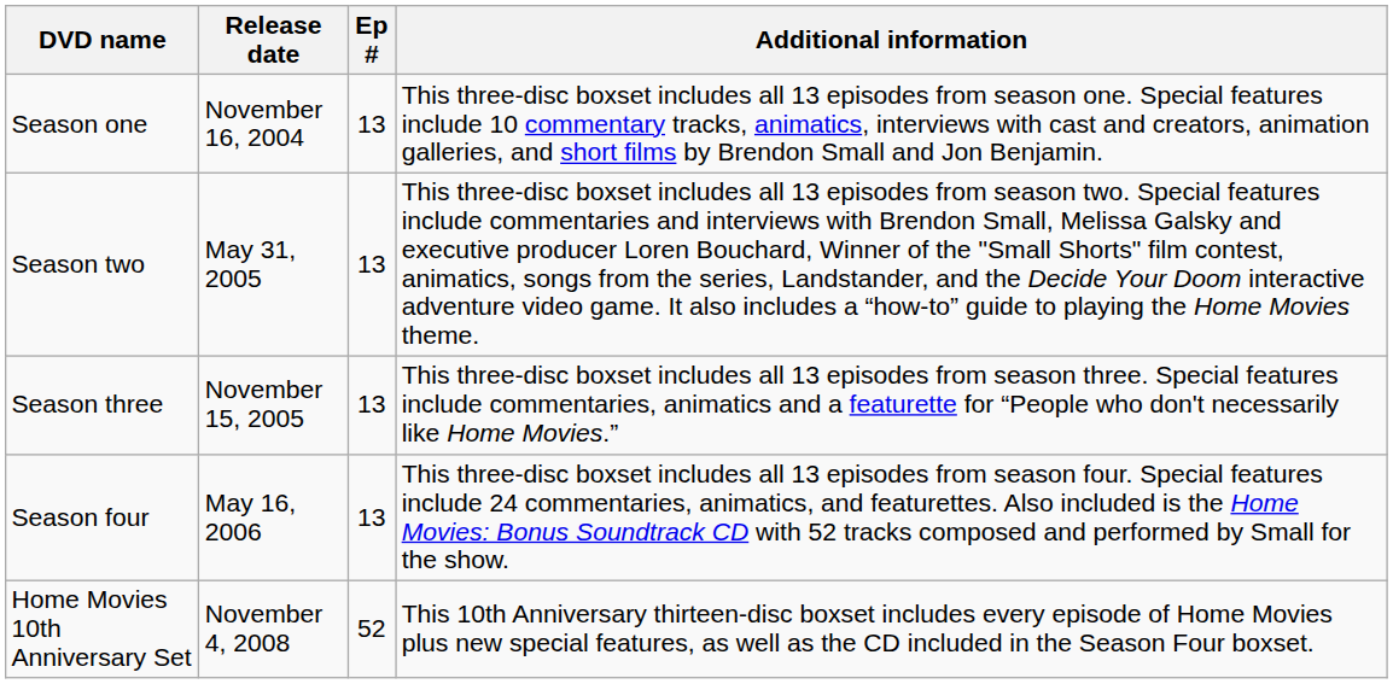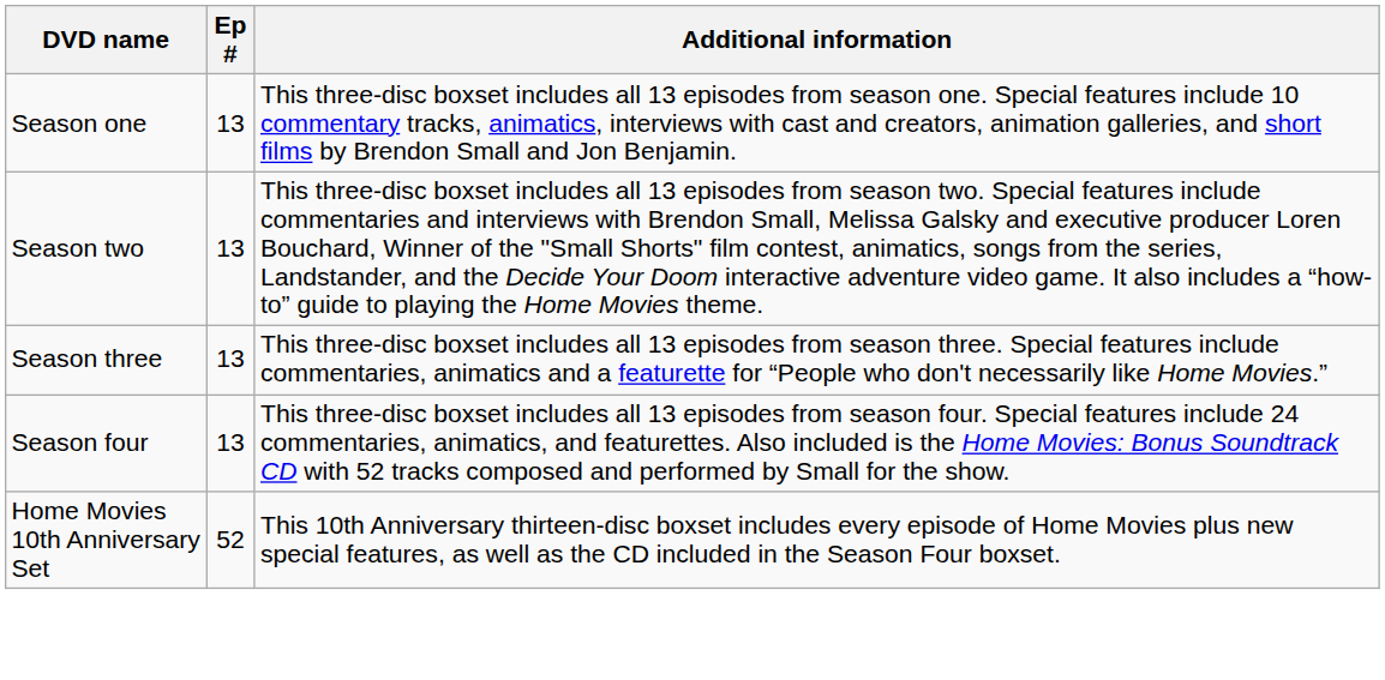 <table class="wikitable">
 <tr>
 <th>DVD name</th>
-<th>Release date</th>
 <th>Ep #</th>
 <th>Additional information</th>
 </tr>
 <tr>
 <td>Season one</td>
-<td>November 16, 2004</td>
 <td style="text-align:center;">13</td>
 <td>This three-disc boxset includes all 13 episodes from season one. Special features include 10 <a href='#'>commentary</a> tracks, <a href='#'>animatics</a>, interviews with cast and creators, animation galleries, and <a href='#'>short films</a> by Brendon Small and Jon Benjamin.</td>
 </tr>
 <tr>
 <td>Season two</td>
-<td>May 31, 2005</td>
 <td style="text-align:center;">13</td>
 <td>This three-disc boxset includes all 13 episodes from season two. Special features include commentaries and interviews with Brendon Small, Melissa Galsky and executive producer Loren Bouchard, Winner of the "Small Shorts" film contest, animatics, songs from the series, Landstander, and the <em>Decide Your Doom</em> interactive adventure video game.  It also includes a “how-to” guide to playing the <em>Home Movies</em> theme.</td>
 </tr>
 <tr>
 <td>Season three</td>
-<td>November 15, 2005</td>
 <td style="text-align:center;">13</td>
 <td>This three-disc boxset includes all 13 episodes from season three. Special features include commentaries, animatics and a <a href='#'>featurette</a> for “People who don't necessarily like <em>Home Movies</em>.”</td>
 </tr>
 <tr>
 <td>Season four</td>
-<td>May 16, 2006</td>
 <td style="text-align:center;">13</td>
 <td>This three-disc boxset includes all 13 episodes from season four. Special features include 24 commentaries, animatics, and featurettes. Also included is the <em><a href='#'>Home Movies: Bonus Soundtrack CD</a></em> with 52 tracks composed and performed by Small for the show.</td>
 </tr>
 <tr>
 <td>Home Movies 10th Anniversary Set</td>
-<td>November 4, 2008</td>
 <td style="text-align:center;">52</td>
 <td>This 10th Anniversary thirteen-disc boxset includes every episode of Home Movies plus new special features, as well as the CD included in the Season Four boxset.</td>
 </tr>
 </table>
